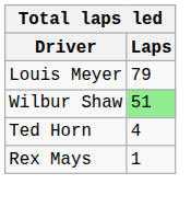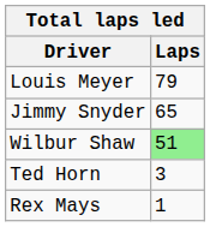 <table class="wikitable">
 <tr>
 <th colspan=2>Total laps led</th>
 </tr>
 <tr>
 <th>Driver</th>
 <th>Laps</th>
 </tr>
 <tr>
 <td>Louis Meyer</td>
 <td>79</td>
 </tr>
 <tr>
+<td>Jimmy Snyder</td>
+<td>65</td>
+</tr>
+<tr>
 <td>Wilbur Shaw</td>
 <td style="background: lightgreen;">51</td>
 </tr>
 <tr>
 <td>Ted Horn</td>
-<td>4</td>
+<td>3</td>
 </tr>
 <tr>
 <td>Rex Mays</td>
 <td>1</td>
 </tr>
 </table>
